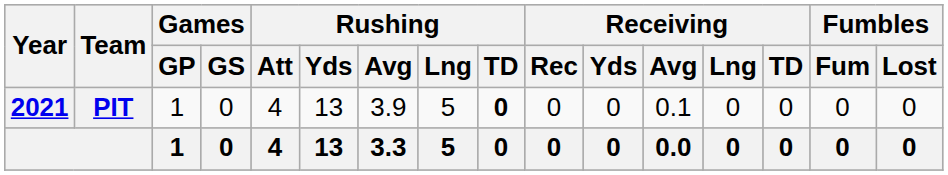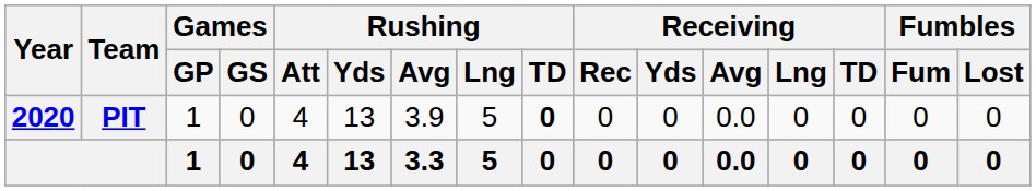 <table class="wikitable" style="text-align:center">
 <tr>
 <th rowspan="2">Year</th>
 <th rowspan="2">Team</th>
 <th colspan="2">Games</th>
 <th colspan="5">Rushing</th>
 <th colspan="5">Receiving</th>
 <th colspan="2">Fumbles</th>
 </tr>
 <tr>
 <th>GP</th>
 <th>GS</th>
 <th>Att</th>
 <th>Yds</th>
 <th>Avg</th>
 <th>Lng</th>
 <th>TD</th>
 <th>Rec</th>
 <th>Yds</th>
 <th>Avg</th>
 <th>Lng</th>
 <th>TD</th>
 <th>Fum</th>
 <th>Lost</th>
 </tr>
 <tr>
-<th><a href='#'>2021</a></th>
+<th><a href='#'>2020</a></th>
 <th><a href='#'>PIT</a></th>
 <td>1</td>
 <td>0</td>
 <td>4</td>
 <td>13</td>
 <td>3.9</td>
 <td>5</td>
 <td><strong>0</strong></td>
 <td>0</td>
 <td>0</td>
-<td>0.1</td>
+<td>0.0</td>
 <td>0</td>
 <td>0</td>
 <td>0</td>
 <td>0</td>
 </tr>
 <tr>
 <th colspan="2"></th>
 <th>1</th>
 <th>0</th>
 <th>4</th>
 <th>13</th>
 <th>3.3</th>
 <th>5</th>
 <th>0</th>
 <th>0</th>
 <th>0</th>
 <th>0.0</th>
 <th>0</th>
 <th>0</th>
 <th>0</th>
 <th>0</th>
 </tr>
 </table>
